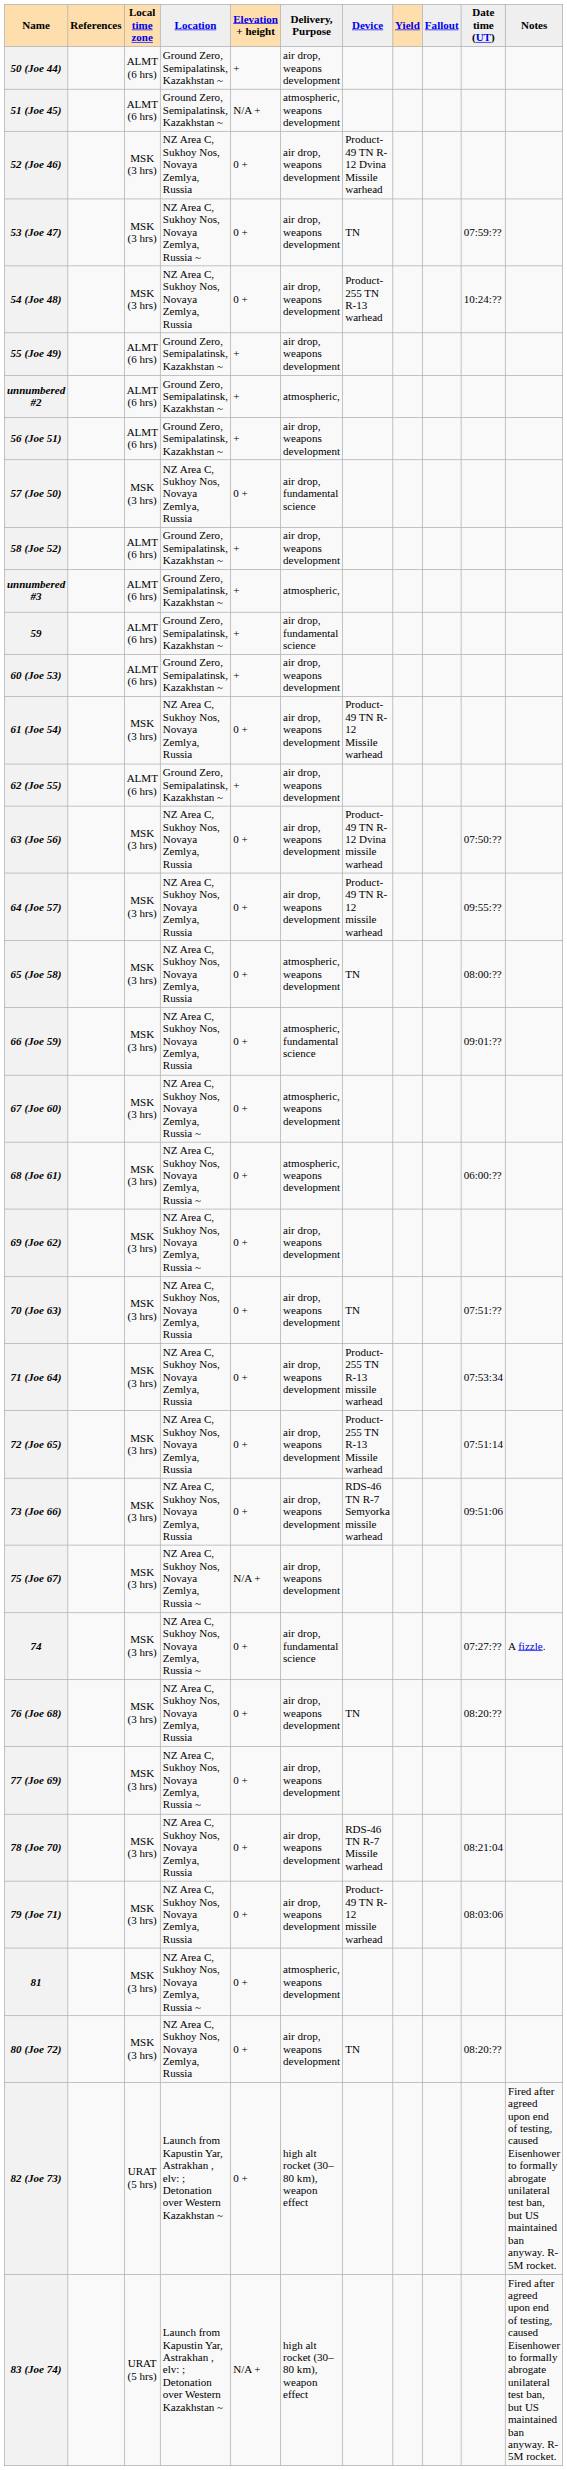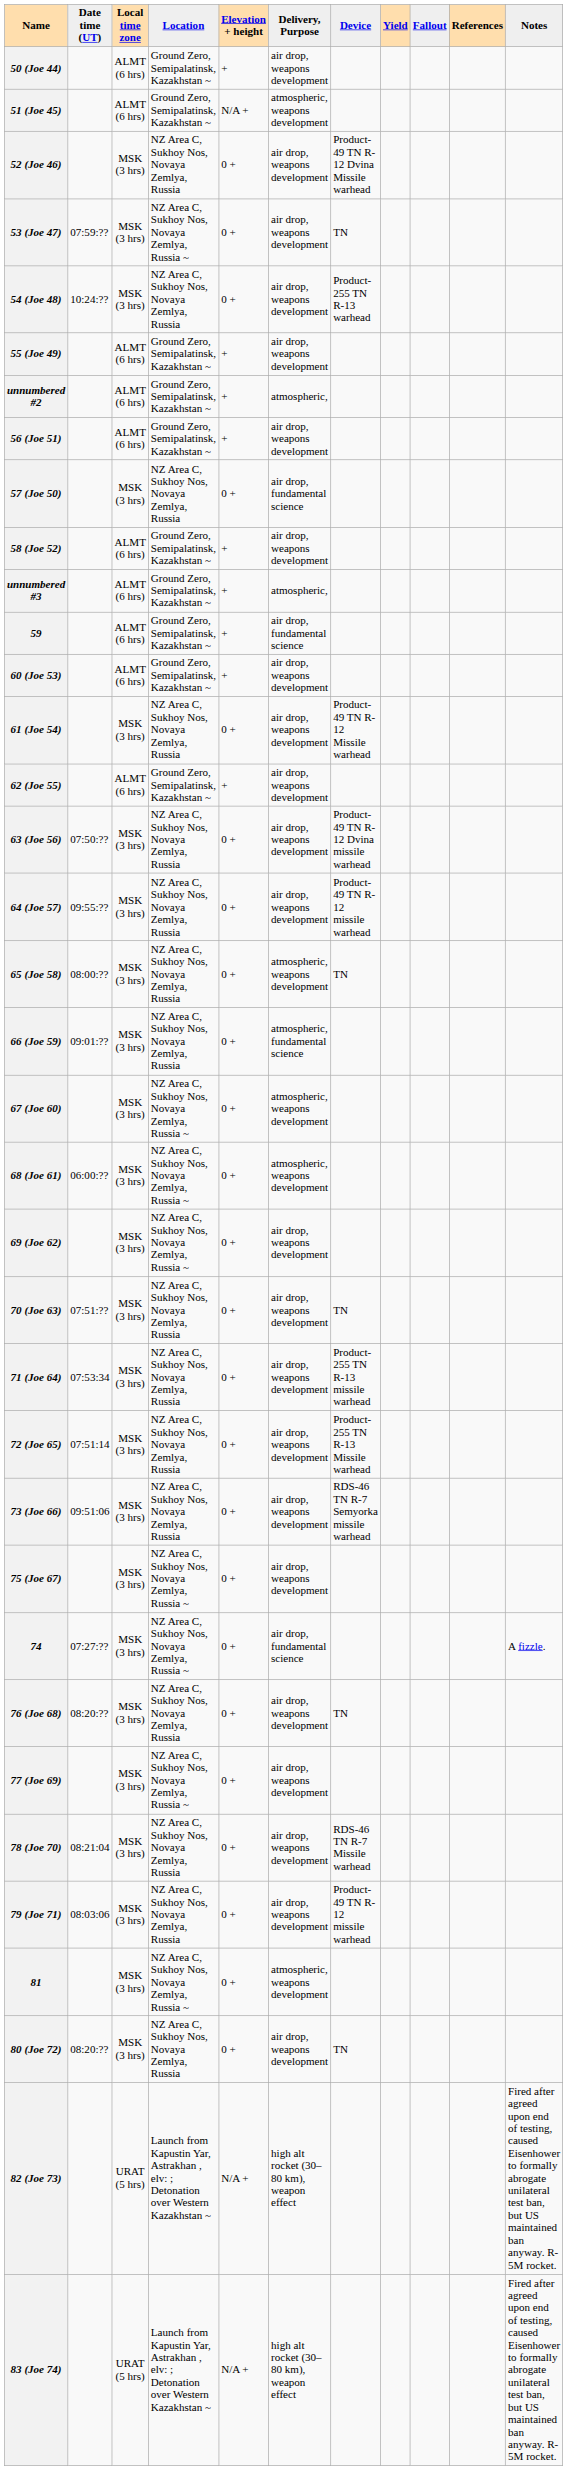 <table class="wikitable sortable">
 <tr>
 <th style="background:#ffdead;">Name </th>
-<th style="background:#ffdead;" class="unsortable">References</th>
+<th style="background:#efefef;">Date time (<a href='#'>UT</a>)</th>
 <th style="background:#ffdead;">Local <a href='#'>time zone</a></th>
 <th style="background:#efefef;"><a href='#'>Location</a></th>
 <th style="background:#ffdead;"><a href='#'>Elevation</a> + height </th>
 <th style="background:#efefef;">Delivery, <br>Purpose </th>
 <th style="background:#efefef;"><a href='#'>Device</a></th>
 <th style="background:#ffdead;"><a href='#'>Yield</a></th>
 <th style="background:#efefef;" class="unsortable"><a href='#'>Fallout</a></th>
-<th style="background:#efefef;">Date time (<a href='#'>UT</a>)</th>
+<th style="background:#ffdead;" class="unsortable">References</th>
 <th style="background:#efefef;" class="unsortable">Notes</th>
 </tr>
 <tr>
 <th><em>50 (Joe 44)</em></th>
 <td></td>
 <td style="text-align:center;">ALMT (6 hrs)<br></td>
 <td>Ground Zero, Semipalatinsk, Kazakhstan ~ </td>
 <td> + </td>
 <td>air drop,<br>weapons development</td>
 <td></td>
 <td style="text-align:center;"></td>
 <td></td>
 <td></td>
 <td></td>
 </tr>
 <tr>
 <th><em>51 (Joe 45)</em></th>
 <td></td>
 <td style="text-align:center;">ALMT (6 hrs)<br></td>
 <td>Ground Zero, Semipalatinsk, Kazakhstan ~ </td>
 <td>N/A + </td>
 <td>atmospheric,<br>weapons development</td>
 <td></td>
 <td style="text-align:center;"></td>
 <td></td>
 <td></td>
 <td></td>
 </tr>
 <tr>
 <th><em>52 (Joe 46)</em></th>
 <td></td>
 <td style="text-align:center;">MSK (3 hrs)<br></td>
 <td>NZ Area C, Sukhoy Nos, Novaya Zemlya, Russia </td>
 <td>0 + </td>
 <td>air drop,<br>weapons development</td>
 <td>Product-49 TN R-12 Dvina Missile warhead</td>
 <td style="text-align:center;"></td>
 <td></td>
 <td></td>
 <td></td>
 </tr>
 <tr>
 <th><em>53 (Joe 47)</em></th>
-<td></td>
+<td> 07:59:??</td>
 <td style="text-align:center;">MSK (3 hrs)<br></td>
 <td>NZ Area C, Sukhoy Nos, Novaya Zemlya, Russia ~ </td>
 <td>0 + </td>
 <td>air drop,<br>weapons development</td>
 <td>TN</td>
 <td style="text-align:center;"></td>
 <td></td>
-<td> 07:59:??</td>
+<td></td>
 <td></td>
 </tr>
 <tr>
 <th><em>54 (Joe 48)</em></th>
-<td></td>
+<td> 10:24:??</td>
 <td style="text-align:center;">MSK (3 hrs)<br></td>
 <td>NZ Area C, Sukhoy Nos, Novaya Zemlya, Russia </td>
 <td>0 +</td>
 <td>air drop,<br>weapons development</td>
 <td>Product-255 TN R-13 warhead</td>
 <td style="text-align:center;"></td>
 <td></td>
-<td> 10:24:??</td>
+<td></td>
 <td></td>
 </tr>
 <tr>
 <th><em>55 (Joe 49)</em></th>
 <td></td>
 <td style="text-align:center;">ALMT (6 hrs)<br></td>
 <td>Ground Zero, Semipalatinsk, Kazakhstan ~ </td>
 <td> + </td>
 <td>air drop,<br>weapons development</td>
 <td></td>
 <td style="text-align:center;"></td>
 <td></td>
 <td></td>
 <td></td>
 </tr>
 <tr>
 <th><em>unnumbered #2</em></th>
 <td></td>
 <td style="text-align:center;">ALMT (6 hrs)<br></td>
 <td>Ground Zero, Semipalatinsk, Kazakhstan ~ </td>
 <td> +</td>
 <td>atmospheric,<br></td>
 <td></td>
 <td style="text-align:center;"></td>
 <td></td>
 <td></td>
 <td></td>
 </tr>
 <tr>
 <th><em>56 (Joe 51)</em></th>
 <td></td>
 <td style="text-align:center;">ALMT (6 hrs)<br></td>
 <td>Ground Zero, Semipalatinsk, Kazakhstan ~ </td>
 <td> + </td>
 <td>air drop,<br>weapons development</td>
 <td></td>
 <td style="text-align:center;"></td>
 <td></td>
 <td></td>
 <td></td>
 </tr>
 <tr>
 <th><em>57 (Joe 50)</em></th>
 <td></td>
 <td style="text-align:center;">MSK (3 hrs)<br></td>
 <td>NZ Area C, Sukhoy Nos, Novaya Zemlya, Russia </td>
 <td>0 +</td>
 <td>air drop,<br>fundamental science</td>
 <td></td>
 <td style="text-align:center;"></td>
 <td></td>
 <td></td>
 <td></td>
 </tr>
 <tr>
 <th><em>58 (Joe 52)</em></th>
 <td></td>
 <td style="text-align:center;">ALMT (6 hrs)<br></td>
 <td>Ground Zero, Semipalatinsk, Kazakhstan ~ </td>
 <td> + </td>
 <td>air drop,<br>weapons development</td>
 <td></td>
 <td style="text-align:center;"></td>
 <td></td>
 <td></td>
 <td></td>
 </tr>
 <tr>
 <th><em>unnumbered #3</em></th>
 <td></td>
 <td style="text-align:center;">ALMT (6 hrs)<br></td>
 <td>Ground Zero, Semipalatinsk, Kazakhstan ~ </td>
 <td> +</td>
 <td>atmospheric,<br></td>
 <td></td>
 <td style="text-align:center;"></td>
 <td></td>
 <td></td>
 <td></td>
 </tr>
 <tr>
 <th><em>59</em></th>
 <td></td>
 <td style="text-align:center;">ALMT (6 hrs)<br></td>
 <td>Ground Zero, Semipalatinsk, Kazakhstan ~ </td>
 <td> + </td>
 <td>air drop,<br>fundamental science</td>
 <td></td>
 <td style="text-align:center;"></td>
 <td></td>
 <td></td>
 <td></td>
 </tr>
 <tr>
 <th><em>60 (Joe 53)</em></th>
 <td></td>
 <td style="text-align:center;">ALMT (6 hrs)<br></td>
 <td>Ground Zero, Semipalatinsk, Kazakhstan ~ </td>
 <td> + </td>
 <td>air drop,<br>weapons development</td>
 <td></td>
 <td style="text-align:center;"></td>
 <td></td>
 <td></td>
 <td></td>
 </tr>
 <tr>
 <th><em>61 (Joe 54)</em></th>
 <td></td>
 <td style="text-align:center;">MSK (3 hrs)<br></td>
 <td>NZ Area C, Sukhoy Nos, Novaya Zemlya, Russia </td>
 <td>0 + </td>
 <td>air drop,<br>weapons development</td>
 <td>Product-49 TN R-12 Missile warhead</td>
 <td style="text-align:center;"></td>
 <td></td>
 <td></td>
 <td></td>
 </tr>
 <tr>
 <th><em>62 (Joe 55)</em></th>
 <td></td>
 <td style="text-align:center;">ALMT (6 hrs)<br></td>
 <td>Ground Zero, Semipalatinsk, Kazakhstan ~ </td>
 <td> + </td>
 <td>air drop,<br>weapons development</td>
 <td></td>
 <td style="text-align:center;"></td>
 <td></td>
 <td></td>
 <td></td>
 </tr>
 <tr>
 <th><em>63 (Joe 56)</em></th>
-<td></td>
+<td> 07:50:??</td>
 <td style="text-align:center;">MSK (3 hrs)<br></td>
 <td>NZ Area C, Sukhoy Nos, Novaya Zemlya, Russia </td>
 <td>0 + </td>
 <td>air drop,<br>weapons development</td>
 <td>Product-49 TN R-12 Dvina missile warhead</td>
 <td style="text-align:center;"></td>
 <td></td>
-<td> 07:50:??</td>
+<td></td>
 <td></td>
 </tr>
 <tr>
 <th><em>64 (Joe 57)</em></th>
-<td></td>
+<td> 09:55:??</td>
 <td style="text-align:center;">MSK (3 hrs)<br></td>
 <td>NZ Area C, Sukhoy Nos, Novaya Zemlya, Russia </td>
 <td>0 + </td>
 <td>air drop,<br>weapons development</td>
 <td>Product-49 TN R-12 missile warhead</td>
 <td style="text-align:center;"></td>
 <td></td>
-<td> 09:55:??</td>
+<td></td>
 <td></td>
 </tr>
 <tr>
 <th><em>65 (Joe 58)</em></th>
-<td></td>
+<td> 08:00:??</td>
 <td style="text-align:center;">MSK (3 hrs)<br></td>
 <td>NZ Area C, Sukhoy Nos, Novaya Zemlya, Russia </td>
 <td>0 + </td>
 <td>atmospheric,<br>weapons development</td>
 <td>TN</td>
 <td style="text-align:center;"></td>
 <td></td>
-<td> 08:00:??</td>
+<td></td>
 <td></td>
 </tr>
 <tr>
 <th><em>66 (Joe 59)</em></th>
-<td></td>
+<td> 09:01:??</td>
 <td style="text-align:center;">MSK (3 hrs)<br></td>
 <td>NZ Area C, Sukhoy Nos, Novaya Zemlya, Russia </td>
 <td>0 +</td>
 <td>atmospheric,<br>fundamental science</td>
 <td></td>
 <td style="text-align:center;"></td>
 <td></td>
-<td> 09:01:??</td>
+<td></td>
 <td></td>
 </tr>
 <tr>
 <th><em>67 (Joe 60)</em></th>
 <td></td>
 <td style="text-align:center;">MSK (3 hrs)<br></td>
 <td>NZ Area C, Sukhoy Nos, Novaya Zemlya, Russia ~ </td>
 <td>0 + </td>
 <td>atmospheric,<br>weapons development</td>
 <td></td>
 <td style="text-align:center;"></td>
 <td></td>
 <td></td>
 <td></td>
 </tr>
 <tr>
 <th><em>68 (Joe 61)</em></th>
-<td></td>
+<td> 06:00:??</td>
 <td style="text-align:center;">MSK (3 hrs)<br></td>
 <td>NZ Area C, Sukhoy Nos, Novaya Zemlya, Russia ~ </td>
 <td>0 + </td>
 <td>atmospheric,<br>weapons development</td>
 <td></td>
 <td style="text-align:center;"></td>
 <td></td>
-<td> 06:00:??</td>
+<td></td>
 <td></td>
 </tr>
 <tr>
 <th><em>69 (Joe 62)</em></th>
 <td></td>
 <td style="text-align:center;">MSK (3 hrs)<br></td>
 <td>NZ Area C, Sukhoy Nos, Novaya Zemlya, Russia ~ </td>
 <td>0 + </td>
 <td>air drop,<br>weapons development</td>
 <td></td>
 <td style="text-align:center;"></td>
 <td></td>
 <td></td>
 <td></td>
 </tr>
 <tr>
 <th><em>70 (Joe 63)</em></th>
-<td></td>
+<td> 07:51:??</td>
 <td style="text-align:center;">MSK (3 hrs)<br></td>
 <td>NZ Area C, Sukhoy Nos, Novaya Zemlya, Russia </td>
 <td>0 +</td>
 <td>air drop,<br>weapons development</td>
 <td>TN</td>
 <td style="text-align:center;"></td>
 <td></td>
-<td> 07:51:??</td>
+<td></td>
 <td></td>
 </tr>
 <tr>
 <th><em>71 (Joe 64)</em></th>
-<td></td>
+<td> 07:53:34</td>
 <td style="text-align:center;">MSK (3 hrs)<br></td>
 <td>NZ Area C, Sukhoy Nos, Novaya Zemlya, Russia </td>
 <td>0 +</td>
 <td>air drop,<br>weapons development</td>
 <td>Product-255 TN R-13 missile warhead</td>
 <td style="text-align:center;"></td>
 <td></td>
-<td> 07:53:34</td>
+<td></td>
 <td></td>
 </tr>
 <tr>
 <th><em>72 (Joe 65)</em></th>
-<td></td>
+<td> 07:51:14</td>
 <td style="text-align:center;">MSK (3 hrs)<br></td>
 <td>NZ Area C, Sukhoy Nos, Novaya Zemlya, Russia </td>
 <td>0 + </td>
 <td>air drop,<br>weapons development</td>
 <td>Product-255 TN R-13 Missile warhead</td>
 <td style="text-align:center;"></td>
 <td></td>
-<td> 07:51:14</td>
+<td></td>
 <td></td>
 </tr>
 <tr>
 <th><em>73 (Joe 66)</em></th>
-<td></td>
+<td> 09:51:06</td>
 <td style="text-align:center;">MSK (3 hrs)<br></td>
 <td>NZ Area C, Sukhoy Nos, Novaya Zemlya, Russia </td>
 <td>0 +</td>
 <td>air drop,<br>weapons development</td>
 <td>RDS-46 TN R-7 Semyorka missile warhead</td>
 <td style="text-align:center;"></td>
 <td></td>
-<td> 09:51:06</td>
+<td></td>
 <td></td>
 </tr>
 <tr>
 <th><em>75 (Joe 67)</em></th>
 <td></td>
 <td style="text-align:center;">MSK (3 hrs)<br></td>
 <td>NZ Area C, Sukhoy Nos, Novaya Zemlya, Russia ~ </td>
-<td>N/A + </td>
+<td>0 + </td>
 <td>air drop,<br>weapons development</td>
 <td></td>
 <td style="text-align:center;"></td>
 <td></td>
 <td></td>
 <td></td>
 </tr>
 <tr>
 <th><em>74</em></th>
-<td></td>
+<td> 07:27:??</td>
 <td style="text-align:center;">MSK (3 hrs)<br></td>
 <td>NZ Area C, Sukhoy Nos, Novaya Zemlya, Russia ~ </td>
 <td>0 +</td>
 <td>air drop,<br>fundamental science</td>
 <td></td>
 <td style="text-align:center;"></td>
 <td></td>
-<td> 07:27:??</td>
+<td></td>
 <td>A <a href='#'>fizzle</a>.</td>
 </tr>
 <tr>
 <th><em>76 (Joe 68)</em></th>
-<td></td>
+<td> 08:20:??</td>
 <td style="text-align:center;">MSK (3 hrs)<br></td>
 <td>NZ Area C, Sukhoy Nos, Novaya Zemlya, Russia </td>
 <td>0 +</td>
 <td>air drop,<br>weapons development</td>
 <td>TN</td>
 <td style="text-align:center;"></td>
 <td></td>
-<td> 08:20:??</td>
+<td></td>
 <td></td>
 </tr>
 <tr>
 <th><em>77 (Joe 69)</em></th>
 <td></td>
 <td style="text-align:center;">MSK (3 hrs)<br></td>
 <td>NZ Area C, Sukhoy Nos, Novaya Zemlya, Russia ~ </td>
 <td>0 + </td>
 <td>air drop,<br>weapons development</td>
 <td></td>
 <td style="text-align:center;"></td>
 <td></td>
 <td></td>
 <td></td>
 </tr>
 <tr>
 <th><em>78 (Joe 70)</em></th>
-<td></td>
+<td> 08:21:04</td>
 <td style="text-align:center;">MSK (3 hrs)<br></td>
 <td>NZ Area C, Sukhoy Nos, Novaya Zemlya, Russia </td>
 <td>0 + </td>
 <td>air drop,<br>weapons development</td>
 <td>RDS-46 TN R-7 Missile warhead</td>
 <td style="text-align:center;"></td>
 <td></td>
-<td> 08:21:04</td>
+<td></td>
 <td></td>
 </tr>
 <tr>
 <th><em>79 (Joe 71)</em></th>
-<td></td>
+<td> 08:03:06</td>
 <td style="text-align:center;">MSK (3 hrs)<br></td>
 <td>NZ Area C, Sukhoy Nos, Novaya Zemlya, Russia </td>
 <td>0 + </td>
 <td>air drop,<br>weapons development</td>
 <td>Product-49 TN R-12 missile warhead</td>
 <td style="text-align:center;"></td>
 <td></td>
-<td> 08:03:06</td>
+<td></td>
 <td></td>
 </tr>
 <tr>
 <th><em>81</em></th>
 <td></td>
 <td style="text-align:center;">MSK (3 hrs)<br></td>
 <td>NZ Area C, Sukhoy Nos, Novaya Zemlya, Russia ~ </td>
 <td>0 + </td>
 <td>atmospheric,<br>weapons development</td>
 <td></td>
 <td style="text-align:center;"></td>
 <td></td>
 <td></td>
 <td></td>
 </tr>
 <tr>
 <th><em>80 (Joe 72)</em></th>
-<td></td>
+<td> 08:20:??</td>
 <td style="text-align:center;">MSK (3 hrs)<br></td>
 <td>NZ Area C, Sukhoy Nos, Novaya Zemlya, Russia </td>
 <td>0 + </td>
 <td>air drop,<br>weapons development</td>
 <td>TN</td>
 <td style="text-align:center;"></td>
 <td></td>
-<td> 08:20:??</td>
+<td></td>
 <td></td>
 </tr>
 <tr>
 <th><em>82 (Joe 73)</em></th>
 <td></td>
 <td style="text-align:center;">URAT (5 hrs)<br></td>
 <td>Launch from Kapustin Yar, Astrakhan , elv: ;<br>Detonation over Western Kazakhstan ~ </td>
-<td>0 + </td>
+<td>N/A + </td>
 <td>high alt rocket (30–80 km),<br>weapon effect</td>
 <td></td>
 <td style="text-align:center;"></td>
 <td></td>
 <td></td>
 <td>Fired after agreed upon end of testing, caused Eisenhower to formally abrogate unilateral test ban, but US maintained ban anyway. R-5M rocket.</td>
 </tr>
 <tr>
 <th><em>83 (Joe 74)</em></th>
 <td></td>
 <td style="text-align:center;">URAT (5 hrs)<br></td>
 <td>Launch from Kapustin Yar, Astrakhan , elv: ;<br>Detonation over Western Kazakhstan ~ </td>
 <td>N/A + </td>
 <td>high alt rocket (30–80 km),<br>weapon effect</td>
 <td></td>
 <td style="text-align:center;"></td>
 <td></td>
 <td></td>
 <td>Fired after agreed upon end of testing, caused Eisenhower to formally abrogate unilateral test ban, but US maintained ban anyway. R-5M rocket.</td>
 </tr>
 </table>
